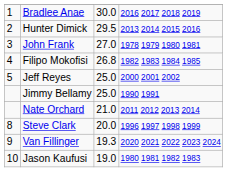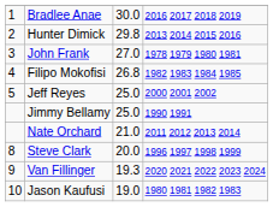 <table class="wikitable">
 <tr>
 </tr>
 <tr>
 <td>1</td>
 <td><a href='#'>Bradlee Anae</a></td>
 <td>30.0</td>
 <td style="font-size:80%;"><a href='#'>2016</a> <a href='#'>2017</a> <a href='#'>2018</a> <a href='#'>2019</a></td>
 </tr>
 <tr>
 <td>2</td>
 <td>Hunter Dimick</td>
-<td>29.5</td>
+<td>29.8</td>
 <td style="font-size:80%;"><a href='#'>2013</a> <a href='#'>2014</a> <a href='#'>2015</a> <a href='#'>2016</a></td>
 </tr>
 <tr>
 <td>3</td>
 <td><a href='#'>John Frank</a></td>
 <td>27.0</td>
 <td style="font-size:80%;"><a href='#'>1978</a> <a href='#'>1979</a> <a href='#'>1980</a> <a href='#'>1981</a></td>
 </tr>
 <tr>
 <td>4</td>
 <td>Filipo Mokofisi</td>
 <td>26.8</td>
 <td style="font-size:80%;"><a href='#'>1982</a> <a href='#'>1983</a> <a href='#'>1984</a> <a href='#'>1985</a></td>
 </tr>
 <tr>
 <td>5</td>
 <td>Jeff Reyes</td>
 <td>25.0</td>
 <td style="font-size:80%;"><a href='#'>2000</a> <a href='#'>2001</a> <a href='#'>2002</a></td>
 </tr>
 <tr>
 <td></td>
 <td>Jimmy Bellamy</td>
 <td>25.0</td>
 <td style="font-size:80%;"><a href='#'>1990</a> <a href='#'>1991</a></td>
 </tr>
 <tr>
 <td></td>
 <td><a href='#'>Nate Orchard</a></td>
 <td>21.0</td>
 <td style="font-size:80%;"><a href='#'>2011</a> <a href='#'>2012</a> <a href='#'>2013</a> <a href='#'>2014</a></td>
 </tr>
 <tr>
 <td>8</td>
 <td><a href='#'>Steve Clark</a></td>
 <td>20.0</td>
 <td style="font-size:80%;"><a href='#'>1996</a> <a href='#'>1997</a> <a href='#'>1998</a> <a href='#'>1999</a></td>
 </tr>
 <tr>
 <td>9</td>
 <td><a href='#'>Van Fillinger</a></td>
 <td>19.3</td>
 <td style="font-size:80%;"><a href='#'>2020</a> <a href='#'>2021</a> <a href='#'>2022</a> <a href='#'>2023</a> <a href='#'>2024</a></td>
 </tr>
 <tr>
 <td>10</td>
 <td>Jason Kaufusi</td>
 <td>19.0</td>
 <td style="font-size:80%;"><a href='#'>1980</a> <a href='#'>1981</a> <a href='#'>1982</a> <a href='#'>1983</a></td>
 </tr>
 </table>
